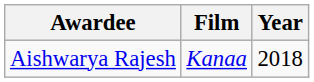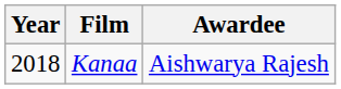 <table class="wikitable">
 <tr>
+<th>Year</th>
+<th>Film</th>
 <th>Awardee</th>
-<th>Film</th>
-<th>Year</th>
 </tr>
 <tr>
+<td>2018</td>
+<td><em><a href='#'>Kanaa</a></em></td>
 <td><a href='#'>Aishwarya Rajesh</a></td>
-<td><em><a href='#'>Kanaa</a></em></td>
-<td>2018</td>
 </tr>
 </table>
